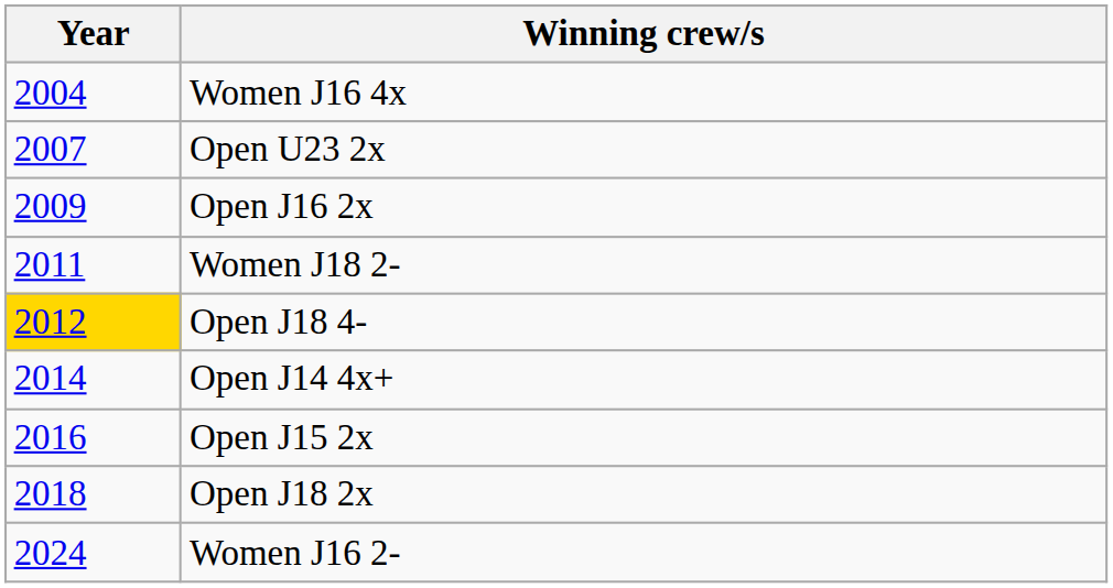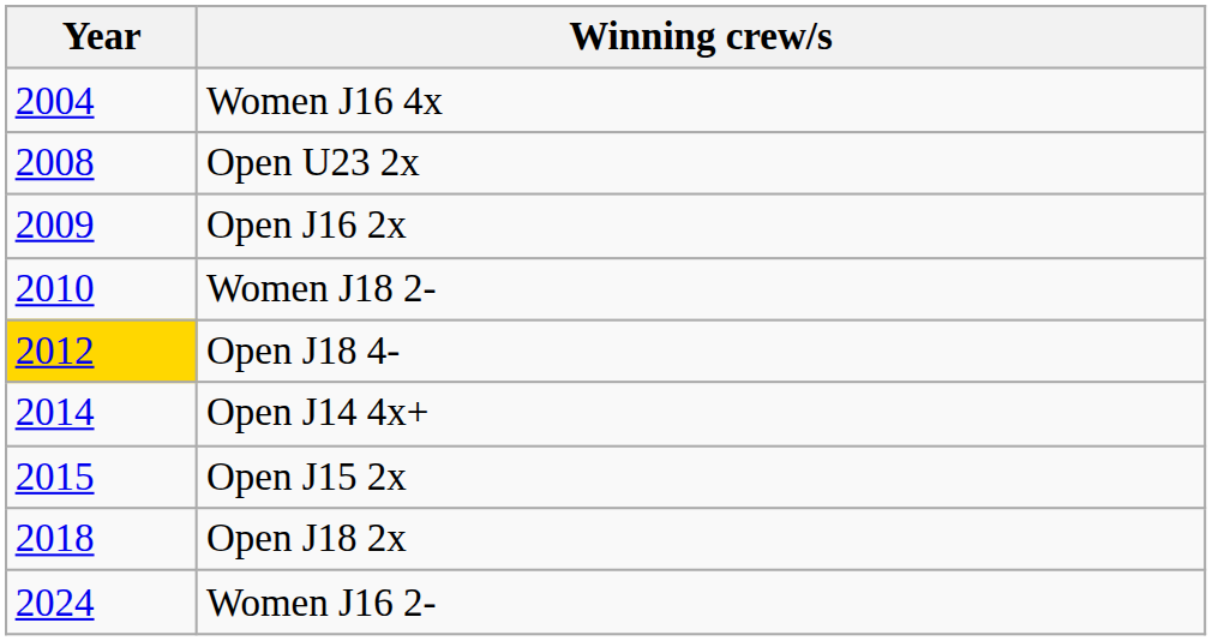 <table class="wikitable">
 <tr>
 <th width=70>Year</th>
 <th width=400>Winning crew/s</th>
 </tr>
 <tr>
 <td><a href='#'>2004</a></td>
 <td>Women J16 4x </td>
 </tr>
 <tr>
-<td><a href='#'>2007</a></td>
+<td><a href='#'>2008</a></td>
 <td>Open U23 2x </td>
 </tr>
 <tr>
 <td><a href='#'>2009</a></td>
 <td>Open J16 2x </td>
 </tr>
 <tr>
-<td><a href='#'>2011</a></td>
+<td><a href='#'>2010</a></td>
 <td>Women J18 2-</td>
 </tr>
 <tr>
 <td style="background: gold;"><a href='#'>2012</a></td>
 <td>Open J18 4-</td>
 </tr>
 <tr>
 <td><a href='#'>2014</a></td>
 <td>Open J14 4x+ </td>
 </tr>
 <tr>
-<td><a href='#'>2016</a></td>
+<td><a href='#'>2015</a></td>
 <td>Open J15 2x </td>
 </tr>
 <tr>
 <td><a href='#'>2018</a></td>
 <td>Open J18 2x </td>
 </tr>
 <tr>
 <td><a href='#'>2024</a></td>
 <td>Women J16 2-</td>
 </tr>
 </table>
